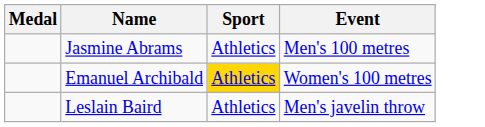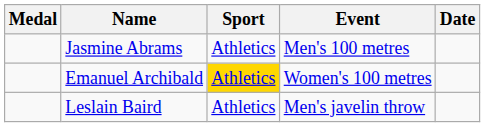 <table class="wikitable sortable" style="font-size:95%">
 <tr>
 <th>Medal</th>
 <th>Name</th>
 <th>Sport</th>
 <th>Event</th>
+<th>Date</th>
 </tr>
 <tr>
 <td></td>
 <td><a href='#'>Jasmine Abrams</a></td>
 <td><a href='#'>Athletics</a></td>
 <td><a href='#'>Men's 100 metres</a></td>
+<td></td>
 </tr>
 <tr>
 <td></td>
 <td><a href='#'>Emanuel Archibald</a></td>
 <td style="background: gold;"><a href='#'>Athletics</a></td>
 <td><a href='#'>Women's 100 metres</a></td>
+<td></td>
 </tr>
 <tr>
 <td></td>
 <td><a href='#'>Leslain Baird</a></td>
 <td><a href='#'>Athletics</a></td>
 <td><a href='#'>Men's javelin throw</a></td>
+<td></td>
 </tr>
 </table>
